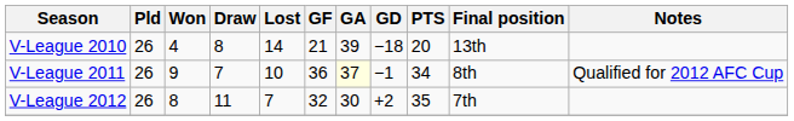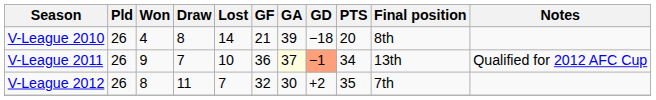 <table class="wikitable">
 <tr>
 <th>Season</th>
 <th>Pld</th>
 <th>Won</th>
 <th>Draw</th>
 <th>Lost</th>
 <th>GF</th>
 <th>GA</th>
 <th>GD</th>
 <th>PTS</th>
 <th>Final position</th>
 <th>Notes</th>
 </tr>
 <tr>
 <td><a href='#'>V-League 2010</a></td>
 <td>26</td>
 <td>4</td>
 <td>8</td>
 <td>14</td>
 <td>21</td>
 <td>39</td>
 <td>−18</td>
 <td>20</td>
-<td>13th</td>
+<td>8th</td>
 <td></td>
 </tr>
 <tr>
 <td><a href='#'>V-League 2011</a></td>
 <td>26</td>
 <td>9</td>
 <td>7</td>
 <td>10</td>
 <td>36</td>
 <td style="background: lightyellow;">37</td>
-<td>−1</td>
+<td style="background: lightsalmon;">−1</td>
 <td>34</td>
-<td>8th</td>
+<td>13th</td>
 <td>Qualified for <a href='#'>2012 AFC Cup</a></td>
 </tr>
 <tr>
 <td><a href='#'>V-League 2012</a></td>
 <td>26</td>
 <td>8</td>
 <td>11</td>
 <td>7</td>
 <td>32</td>
 <td>30</td>
 <td>+2</td>
 <td>35</td>
 <td>7th</td>
 <td></td>
 </tr>
 <tr>
 </tr>
 </table>
